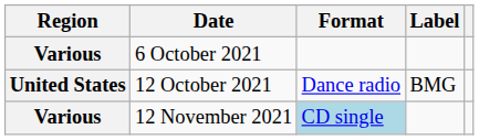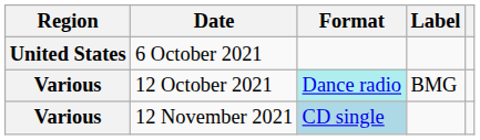 <table class="wikitable plainrowheaders">
 <tr>
 <th scope="col">Region</th>
 <th scope="col">Date</th>
 <th scope="col">Format</th>
 <th scope="col">Label</th>
 <th scope="col"></th>
 </tr>
 <tr>
-<th scope="row" ! scope="row">Various</th>
+<th scope="row">United States</th>
 <td>6 October 2021</td>
 <td></td>
 <td></td>
 <td style="text-align:center;"></td>
 </tr>
 <tr>
-<th scope="row">United States</th>
+<th scope="row" ! scope="row">Various</th>
 <td>12 October 2021</td>
-<td><a href='#'>Dance radio</a></td>
+<td style="background: paleturquoise;"><a href='#'>Dance radio</a></td>
 <td>BMG</td>
 <td style="text-align:center;"></td>
 </tr>
 <tr>
 <th scope="row">Various</th>
 <td>12 November 2021</td>
 <td style="background: lightblue;"><a href='#'>CD single</a></td>
 <td></td>
 <td style="text-align:center;"></td>
 </tr>
 </table>
